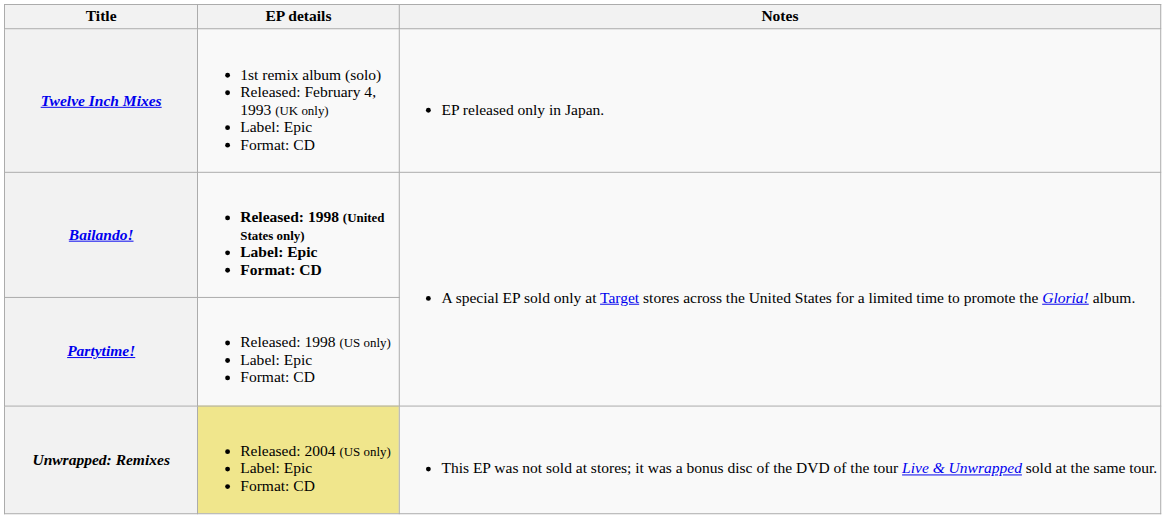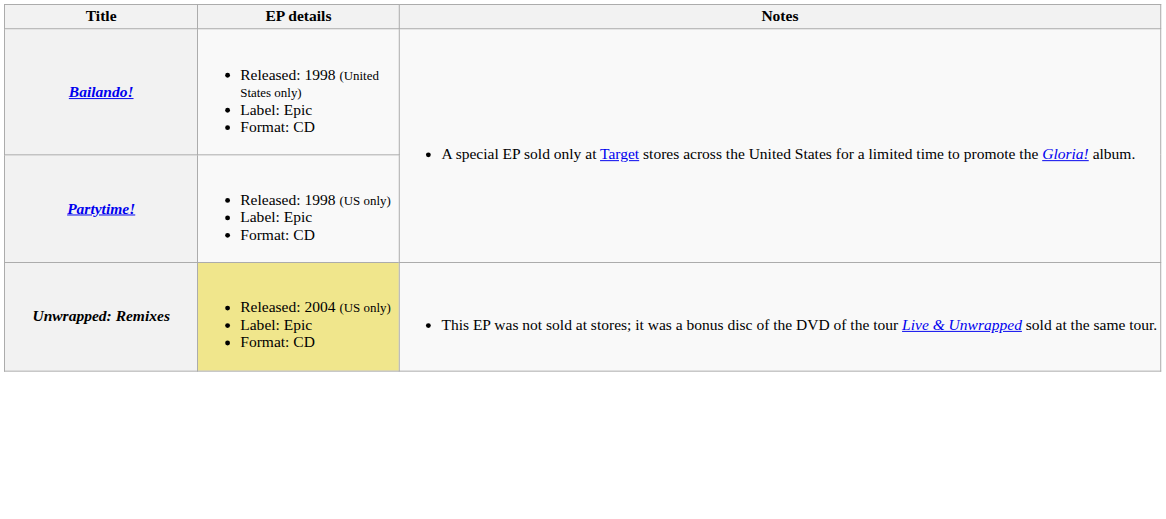 <table class="wikitable plainrowheaders">
 <tr>
 <th scope="col" style="width:12em;">Title</th>
 <th style="width:200px;">EP details</th>
 <th scope="col">Notes</th>
 </tr>
 <tr>
-<th scope="row"><em><a href='#'>Twelve Inch Mixes</a></em></th>
-<td><br><ul><li>1st remix album (solo)</li><li>Released: February 4, 1993 <small>(UK only)</small></li><li>Label: Epic</li><li>Format: CD</li></ul></td>
-<td><br><ul><li>EP released only in Japan.</li></ul></td>
-</tr>
-<tr>
 <th scope="row"><em><a href='#'>Bailando!</a></em></th>
-<td><strong><br><ul><li>Released: 1998 <small>(United States only)</small></li><li>Label: Epic</li><li>Format: CD</li></ul></strong></td>
+<td><br><ul><li>Released: 1998 <small>(United States only)</small></li><li>Label: Epic</li><li>Format: CD</li></ul></td>
 <td rowspan="2"><br><ul><li>A special EP sold only at <a href='#'>Target</a> stores across the United States for a limited time to promote the <em><a href='#'>Gloria!</a></em> album.</li></ul></td>
 </tr>
 <tr>
 <th scope="row"><em><a href='#'>Partytime!</a></em></th>
 <td><br><ul><li>Released: 1998 <small>(US only)</small></li><li>Label: Epic</li><li>Format: CD</li></ul></td>
 </tr>
 <tr>
 <th scope="row"><em>Unwrapped: Remixes</em></th>
 <td style="background: khaki;"><br><ul><li>Released: 2004 <small>(US only)</small></li><li>Label: Epic</li><li>Format: CD</li></ul></td>
 <td><br><ul><li>This EP was not sold at stores; it was a bonus disc of the DVD of the tour <em><a href='#'>Live & Unwrapped</a></em> sold at the same tour.</li></ul></td>
 </tr>
 </table>
